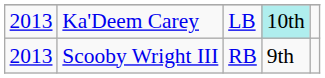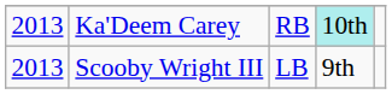 <table class="wikitable">
 <tr>
 </tr>
 <tr>
 <td><a href='#'>2013</a></td>
 <td><a href='#'>Ka'Deem Carey</a></td>
-<td><a href='#'>LB</a></td>
+<td><a href='#'>RB</a></td>
 <td style="background: paleturquoise;">10th</td>
 <td></td>
 </tr>
 <tr>
 <td><a href='#'>2013</a></td>
 <td><a href='#'>Scooby Wright III</a></td>
-<td><a href='#'>RB</a></td>
+<td><a href='#'>LB</a></td>
 <td>9th</td>
 <td></td>
 </tr>
 </table>
